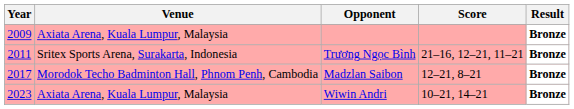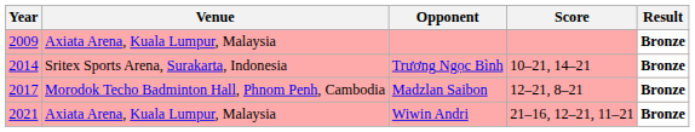 <table class="sortable wikitable" style="font-size: 90%;">
 <tr>
 <th>Year</th>
 <th>Venue</th>
 <th>Opponent</th>
 <th>Score</th>
 <th>Result</th>
 </tr>
 <tr style="background:#FFAAAA">
 <td align="center"><a href='#'>2009</a></td>
 <td align="left"><a href='#'>Axiata Arena</a>, <a href='#'>Kuala Lumpur</a>, Malaysia</td>
 <td align="left"></td>
 <td align="left"></td>
 <td style="text-align:left; background:white"> <strong>Bronze</strong></td>
 </tr>
 <tr style="background:#FFAAAA">
-<td align="center"><a href='#'>2011</a></td>
+<td align="center"><a href='#'>2014</a></td>
 <td align="left">Sritex Sports Arena, <a href='#'>Surakarta</a>, Indonesia</td>
 <td align="left"> <a href='#'>Trương Ngọc Bình</a></td>
-<td align="left">21–16, 12–21, 11–21</td>
+<td align="left">10–21, 14–21</td>
 <td style="text-align:left; background:white"> <strong>Bronze</strong></td>
 </tr>
 <tr style="background:#FFAAAA">
 <td align="center"><a href='#'>2017</a></td>
 <td align="left"><a href='#'>Morodok Techo Badminton Hall</a>, <a href='#'>Phnom Penh</a>, Cambodia</td>
 <td align="left"> <a href='#'>Madzlan Saibon</a></td>
 <td align="left">12–21, 8–21</td>
 <td style="text-align:left; background:white"> <strong>Bronze</strong></td>
 </tr>
 <tr style="background:#FFAAAA">
-<td align="center"><a href='#'>2023</a></td>
+<td align="center"><a href='#'>2021</a></td>
 <td align="left"><a href='#'>Axiata Arena</a>, <a href='#'>Kuala Lumpur</a>, Malaysia</td>
 <td align="left"> <a href='#'>Wiwin Andri</a></td>
-<td align="left">10–21, 14–21</td>
+<td align="left">21–16, 12–21, 11–21</td>
 <td style="text-align:left; background:white"> <strong>Bronze</strong></td>
 </tr>
 </table>
